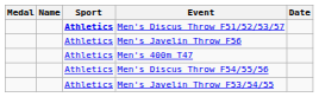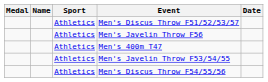 <table class="wikitable sortable" style="font-size:95%">
 <tr>
 <th>Medal</th>
 <th>Name</th>
 <th>Sport</th>
 <th>Event</th>
 <th>Date</th>
 </tr>
 <tr>
 <td></td>
 <td></td>
-<td><strong><a href='#'>Athletics</a></strong></td>
+<td><a href='#'>Athletics</a></td>
 <td><a href='#'>Men's Discus Throw F51/52/53/57</a></td>
 <td></td>
 </tr>
 <tr>
 <td></td>
 <td></td>
 <td><a href='#'>Athletics</a></td>
 <td><a href='#'>Men's Javelin Throw F56</a></td>
 <td></td>
 </tr>
 <tr>
 <td></td>
 <td></td>
 <td><a href='#'>Athletics</a></td>
 <td><a href='#'>Men's 400m T47</a></td>
 <td></td>
 </tr>
 <tr>
 <td></td>
 <td></td>
 <td><a href='#'>Athletics</a></td>
-<td><a href='#'>Men's Discus Throw F54/55/56</a></td>
+<td><a href='#'>Men's Javelin Throw F53/54/55</a></td>
 <td></td>
 </tr>
 <tr>
 <td></td>
 <td></td>
 <td><a href='#'>Athletics</a></td>
-<td><a href='#'>Men's Javelin Throw F53/54/55</a></td>
+<td><a href='#'>Men's Discus Throw F54/55/56</a></td>
 <td></td>
 </tr>
 </table>
